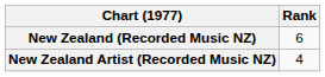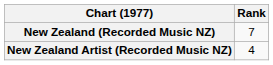 <table class="wikitable plainrowheaders">
 <tr>
 <th>Chart (1977)</th>
 <th>Rank</th>
 </tr>
 <tr>
 <th scope="row">New Zealand (Recorded Music NZ)</th>
-<td style="text-align:center;">6</td>
+<td style="text-align:center;">7</td>
 </tr>
 <tr>
 <th scope="row">New Zealand Artist (Recorded Music NZ)</th>
 <td style="text-align:center;">4</td>
 </tr>
 </table>
